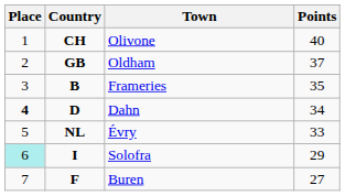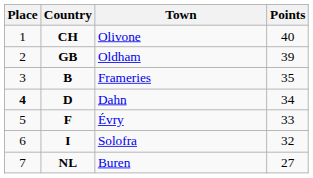 <table class="wikitable">
 <tr>
 <th width="25">Place</th>
 <th width="25">Country</th>
 <th width="200">Town</th>
 <th width="25">Points</th>
 </tr>
 <tr>
 <td align="center">1</td>
 <td align="center"><strong>CH</strong></td>
 <td align="left"><a href='#'>Olivone</a></td>
 <td align="center">40</td>
 </tr>
 <tr>
 <td align="center">2</td>
 <td align="center"><strong>GB</strong></td>
 <td align="left"><a href='#'>Oldham</a></td>
-<td align="center">37</td>
+<td align="center">39</td>
 </tr>
 <tr>
 <td align="center">3</td>
 <td align="center"><strong>B</strong></td>
 <td align="left"><a href='#'>Frameries</a></td>
 <td align="center">35</td>
 </tr>
 <tr>
 <td align="center"><strong>4</strong></td>
 <td align="center"><strong>D</strong></td>
 <td align="left"><a href='#'>Dahn</a></td>
 <td align="center">34</td>
 </tr>
 <tr>
 <td align="center">5</td>
-<td align="center"><strong>NL</strong></td>
+<td align="center"><strong>F</strong></td>
 <td align="left"><a href='#'>Évry</a></td>
 <td align="center">33</td>
 </tr>
 <tr>
-<td align="center" style="background: paleturquoise;">6</td>
+<td align="center">6</td>
 <td align="center"><strong>I</strong></td>
 <td align="left"><a href='#'>Solofra</a></td>
-<td align="center">29</td>
+<td align="center">32</td>
 </tr>
 <tr>
 <td align="center">7</td>
-<td align="center"><strong>F</strong></td>
+<td align="center"><strong>NL</strong></td>
 <td align="left"><a href='#'>Buren</a></td>
 <td align="center">27</td>
 </tr>
 </table>
